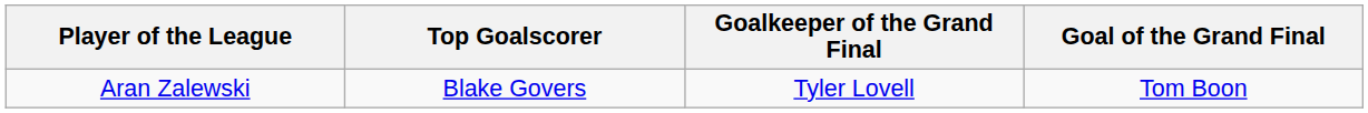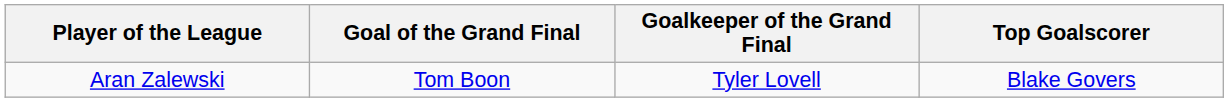 <table class=wikitable style="margin:auto; text-align:center">
 <tr>
 <th style="width: 220px;">Player of the League</th>
+<th style="width: 220px;">Goal of the Grand Final</th>
+<th style="width: 220px;">Goalkeeper of the Grand Final</th>
 <th style="width: 220px;">Top Goalscorer</th>
-<th style="width: 220px;">Goalkeeper of the Grand Final</th>
-<th style="width: 220px;">Goal of the Grand Final</th>
 </tr>
 <tr>
 <td> <a href='#'>Aran Zalewski</a></td>
+<td> <a href='#'>Tom Boon</a></td>
+<td> <a href='#'>Tyler Lovell</a></td>
 <td> <a href='#'>Blake Govers</a></td>
-<td> <a href='#'>Tyler Lovell</a></td>
-<td> <a href='#'>Tom Boon</a></td>
 </tr>
 </table>
